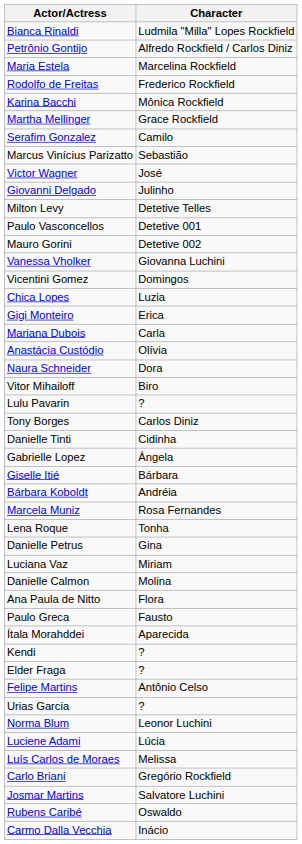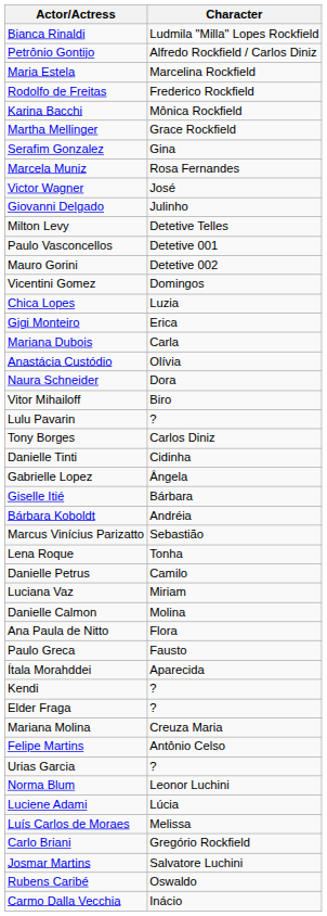 <table class="wikitable">
 <tr>
 <th>Actor/Actress</th>
 <th>Character</th>
 </tr>
 <tr>
 <td><a href='#'>Bianca Rinaldi</a></td>
 <td>Ludmila "Milla" Lopes Rockfield</td>
 </tr>
 <tr>
 <td><a href='#'>Petrônio Gontijo</a></td>
 <td>Alfredo Rockfield / Carlos Diniz</td>
 </tr>
 <tr>
 <td><a href='#'>Maria Estela</a></td>
 <td>Marcelina Rockfield</td>
 </tr>
 <tr>
 <td><a href='#'>Rodolfo de Freitas</a></td>
 <td>Frederico Rockfield</td>
 </tr>
 <tr>
 <td><a href='#'>Karina Bacchi</a></td>
 <td>Mônica Rockfield</td>
 </tr>
 <tr>
 <td><a href='#'>Martha Mellinger</a></td>
 <td>Grace Rockfield</td>
 </tr>
 <tr>
 <td><a href='#'>Serafim Gonzalez</a></td>
-<td>Camilo</td>
+<td>Gina</td>
 </tr>
 <tr>
-<td>Marcus Vinícius Parizatto</td>
-<td>Sebastião</td>
+<td><a href='#'>Marcela Muniz</a></td>
+<td>Rosa Fernandes</td>
 </tr>
 <tr>
 <td><a href='#'>Victor Wagner</a></td>
 <td>José</td>
 </tr>
 <tr>
 <td><a href='#'>Giovanni Delgado</a></td>
 <td>Julinho</td>
 </tr>
 <tr>
 <td>Milton Levy</td>
 <td>Detetive Telles</td>
 </tr>
 <tr>
 <td>Paulo Vasconcellos</td>
 <td>Detetive 001</td>
 </tr>
 <tr>
 <td>Mauro Gorini</td>
 <td>Detetive 002</td>
-</tr>
-<tr>
-<td><a href='#'>Vanessa Vholker</a></td>
-<td>Giovanna Luchini</td>
 </tr>
 <tr>
 <td>Vicentini Gomez</td>
 <td>Domingos</td>
 </tr>
 <tr>
 <td><a href='#'>Chica Lopes</a></td>
 <td>Luzia</td>
 </tr>
 <tr>
 <td><a href='#'>Gigi Monteiro</a></td>
 <td>Erica</td>
 </tr>
 <tr>
 <td><a href='#'>Mariana Dubois</a></td>
 <td>Carla</td>
 </tr>
 <tr>
 <td><a href='#'>Anastácia Custódio</a></td>
 <td>Olívia</td>
 </tr>
 <tr>
 <td><a href='#'>Naura Schneider</a></td>
 <td>Dora</td>
 </tr>
 <tr>
 <td>Vitor Mihailoff</td>
 <td>Biro</td>
 </tr>
 <tr>
 <td>Lulu Pavarin</td>
 <td>?</td>
 </tr>
 <tr>
 <td>Tony Borges</td>
 <td>Carlos Diniz</td>
 </tr>
 <tr>
 <td>Danielle Tinti</td>
 <td>Cidinha</td>
 </tr>
 <tr>
 <td>Gabrielle Lopez</td>
 <td>Ângela</td>
 </tr>
 <tr>
 <td><a href='#'>Giselle Itié</a></td>
 <td>Bárbara</td>
 </tr>
 <tr>
 <td><a href='#'>Bárbara Koboldt</a></td>
 <td>Andréia</td>
 </tr>
 <tr>
-<td><a href='#'>Marcela Muniz</a></td>
-<td>Rosa Fernandes</td>
+<td>Marcus Vinícius Parizatto</td>
+<td>Sebastião</td>
 </tr>
 <tr>
 <td>Lena Roque</td>
 <td>Tonha</td>
 </tr>
 <tr>
 <td>Danielle Petrus</td>
-<td>Gina</td>
+<td>Camilo</td>
 </tr>
 <tr>
 <td>Luciana Vaz</td>
 <td>Miriam</td>
 </tr>
 <tr>
 <td>Danielle Calmon</td>
 <td>Molina</td>
 </tr>
 <tr>
 <td>Ana Paula de Nitto</td>
 <td>Flora</td>
 </tr>
 <tr>
 <td>Paulo Greca</td>
 <td>Fausto</td>
 </tr>
 <tr>
 <td>Ítala Morahddei</td>
 <td>Aparecida</td>
 </tr>
 <tr>
 <td>Kendi</td>
 <td>?</td>
 </tr>
 <tr>
 <td>Elder Fraga</td>
 <td>?</td>
+</tr>
+<tr>
+<td>Mariana Molina</td>
+<td>Creuza Maria</td>
 </tr>
 <tr>
 <td><a href='#'>Felipe Martins</a></td>
 <td>Antônio Celso</td>
 </tr>
 <tr>
 <td>Urias Garcia</td>
 <td>?</td>
 </tr>
 <tr>
 <td><a href='#'>Norma Blum</a></td>
 <td>Leonor Luchini</td>
 </tr>
 <tr>
 <td><a href='#'>Luciene Adami</a></td>
 <td>Lúcia</td>
 </tr>
 <tr>
 <td><a href='#'>Luís Carlos de Moraes</a></td>
 <td>Melissa</td>
 </tr>
 <tr>
 <td><a href='#'>Carlo Briani</a></td>
 <td>Gregório Rockfield</td>
 </tr>
 <tr>
 <td><a href='#'>Josmar Martins</a></td>
 <td>Salvatore Luchini</td>
 </tr>
 <tr>
 <td><a href='#'>Rubens Caribé</a></td>
 <td>Oswaldo</td>
 </tr>
 <tr>
 <td><a href='#'>Carmo Dalla Vecchia</a></td>
 <td>Inácio</td>
 </tr>
 </table>
